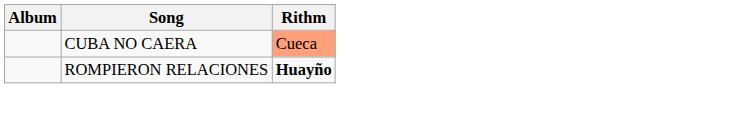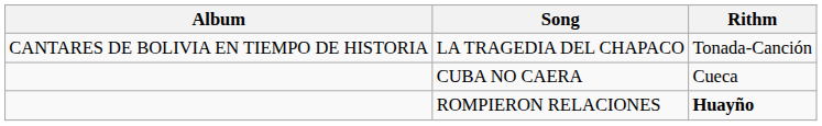 <table class="wikitable">
 <tr>
 <th>Album</th>
 <th>Song</th>
 <th>Rithm</th>
 </tr>
 <tr>
+<td>CANTARES DE BOLIVIA EN TIEMPO DE HISTORIA</td>
+<td>LA TRAGEDIA DEL CHAPACO</td>
+<td>Tonada-Canción</td>
+</tr>
+<tr>
 <td></td>
 <td>CUBA NO CAERA</td>
-<td style="background: lightsalmon;">Cueca</td>
+<td>Cueca</td>
 </tr>
 <tr>
 <td></td>
 <td>ROMPIERON RELACIONES</td>
 <td><strong>Huayño</strong></td>
 </tr>
 </table>
